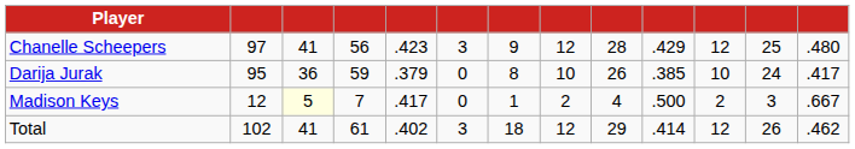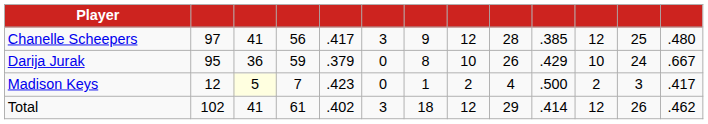 <table class="wikitable" style="text-align:center">
 <tr>
 <th style="background:#CD231F; color:white" width="200px">Player</th>
 <th style="background:#CD231F; color:white" width="40px"></th>
 <th style="background:#CD231F; color:white" width="40px"></th>
 <th style="background:#CD231F; color:white" width="40px"></th>
 <th style="background:#CD231F; color:white" width="40px"></th>
 <th style="background:#CD231F; color:white" width="40px"></th>
 <th style="background:#CD231F; color:white" width="40px"></th>
 <th style="background:#CD231F; color:white" width="40px"></th>
 <th style="background:#CD231F; color:white" width="40px"></th>
 <th style="background:#CD231F; color:white" width="40px"></th>
 <th style="background:#CD231F; color:white" width="40px"></th>
 <th style="background:#CD231F; color:white" width="40px"></th>
 <th style="background:#CD231F; color:white" width="40px"></th>
 </tr>
 <tr>
 <td style="text-align:left"><a href='#'>Chanelle Scheepers</a></td>
 <td>97</td>
 <td>41</td>
 <td>56</td>
-<td>.423</td>
+<td>.417</td>
 <td>3</td>
 <td>9</td>
 <td>12</td>
 <td>28</td>
-<td>.429</td>
+<td>.385</td>
 <td>12</td>
 <td>25</td>
 <td>.480</td>
 </tr>
 <tr>
 <td style="text-align:left"><a href='#'>Darija Jurak</a></td>
 <td>95</td>
 <td>36</td>
 <td>59</td>
 <td>.379</td>
 <td>0</td>
 <td>8</td>
 <td>10</td>
 <td>26</td>
-<td>.385</td>
+<td>.429</td>
 <td>10</td>
 <td>24</td>
-<td>.417</td>
+<td>.667</td>
 </tr>
 <tr>
 <td style="text-align:left"><a href='#'>Madison Keys</a></td>
 <td>12</td>
 <td style="background: lightyellow;">5</td>
 <td>7</td>
-<td>.417</td>
+<td>.423</td>
 <td>0</td>
 <td>1</td>
 <td>2</td>
 <td>4</td>
 <td>.500</td>
 <td>2</td>
 <td>3</td>
-<td>.667</td>
+<td>.417</td>
 </tr>
 <tr>
 <td style="text-align:left">Total</td>
 <td>102</td>
 <td>41</td>
 <td>61</td>
 <td>.402</td>
 <td>3</td>
 <td>18</td>
 <td>12</td>
 <td>29</td>
 <td>.414</td>
 <td>12</td>
 <td>26</td>
 <td>.462</td>
 </tr>
 </table>
